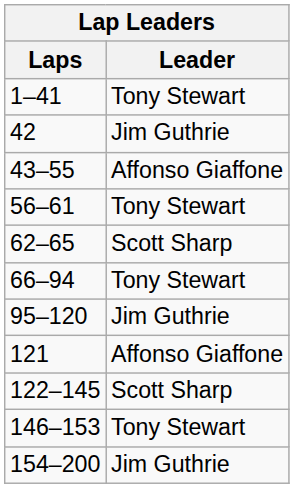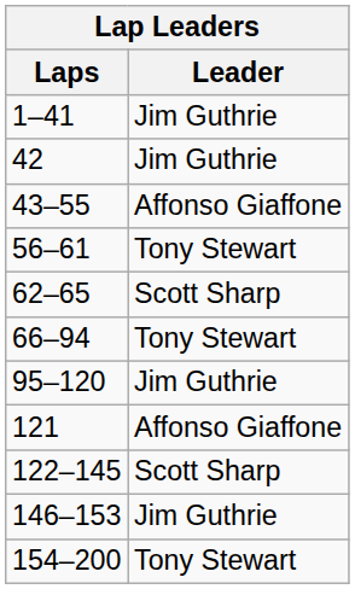 <table class="wikitable">
 <tr>
 <th colspan=2>Lap Leaders</th>
 </tr>
 <tr>
 <th>Laps</th>
 <th>Leader</th>
 </tr>
 <tr>
 <td>1–41</td>
-<td>Tony Stewart</td>
+<td>Jim Guthrie</td>
 </tr>
 <tr>
 <td>42</td>
 <td>Jim Guthrie</td>
 </tr>
 <tr>
 <td>43–55</td>
 <td>Affonso Giaffone</td>
 </tr>
 <tr>
 <td>56–61</td>
 <td>Tony Stewart</td>
 </tr>
 <tr>
 <td>62–65</td>
 <td>Scott Sharp</td>
 </tr>
 <tr>
 <td>66–94</td>
 <td>Tony Stewart</td>
 </tr>
 <tr>
 <td>95–120</td>
 <td>Jim Guthrie</td>
 </tr>
 <tr>
 <td>121</td>
 <td>Affonso Giaffone</td>
 </tr>
 <tr>
 <td>122–145</td>
 <td>Scott Sharp</td>
 </tr>
 <tr>
 <td>146–153</td>
-<td>Tony Stewart</td>
+<td>Jim Guthrie</td>
 </tr>
 <tr>
 <td>154–200</td>
-<td>Jim Guthrie</td>
+<td>Tony Stewart</td>
 </tr>
 </table>
